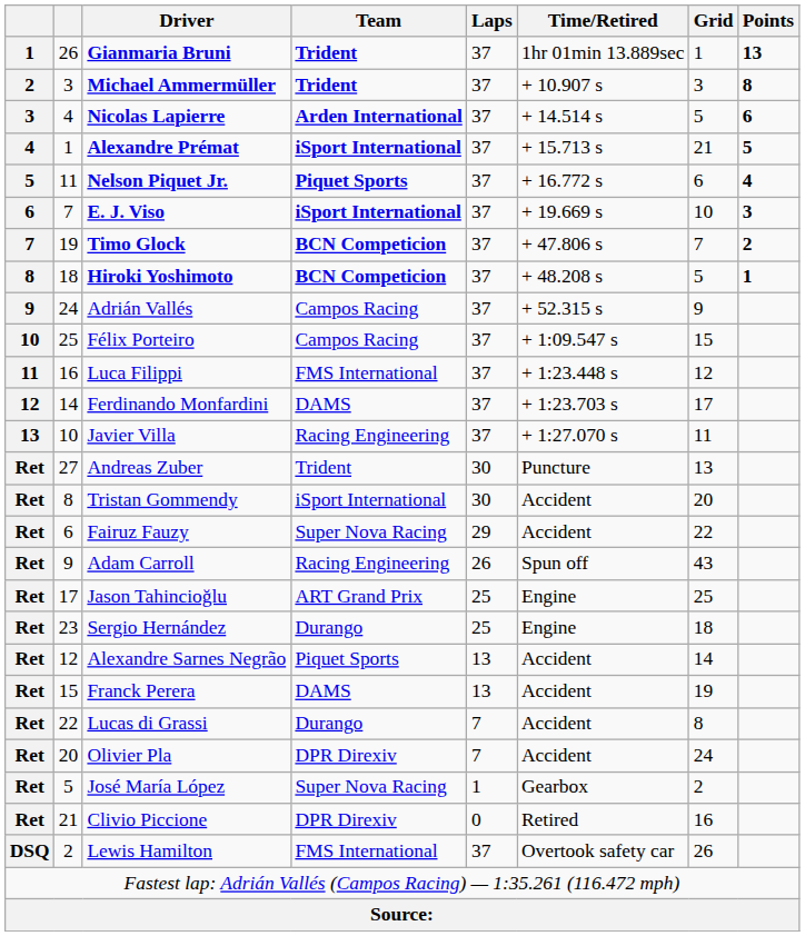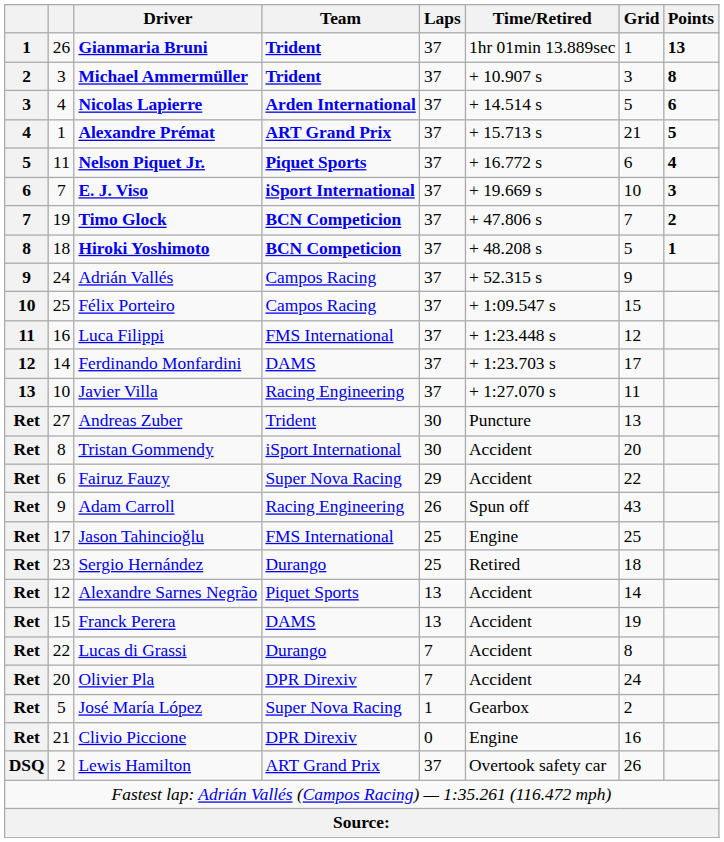 <table class="wikitable" style="font-size:85%">
 <tr>
 <th></th>
 <th></th>
 <th>Driver</th>
 <th>Team</th>
 <th>Laps</th>
 <th>Time/Retired</th>
 <th>Grid</th>
 <th>Points</th>
 </tr>
 <tr>
 <th>1</th>
 <td align="center">26</td>
 <td> <strong><a href='#'>Gianmaria Bruni</a></strong></td>
 <td><strong><a href='#'>Trident</a></strong></td>
 <td>37</td>
 <td>1hr 01min 13.889sec</td>
 <td>1</td>
 <td><strong>13</strong></td>
 </tr>
 <tr>
 <th>2</th>
 <td align="center">3</td>
 <td> <strong><a href='#'>Michael Ammermüller</a></strong></td>
 <td><strong><a href='#'>Trident</a></strong></td>
 <td>37</td>
 <td>+ 10.907 s</td>
 <td>3</td>
 <td><strong>8</strong></td>
 </tr>
 <tr>
 <th>3</th>
 <td align="center">4</td>
 <td> <strong><a href='#'>Nicolas Lapierre</a></strong></td>
 <td><strong><a href='#'>Arden International</a></strong></td>
 <td>37</td>
 <td>+ 14.514 s</td>
 <td>5</td>
 <td><strong>6</strong></td>
 </tr>
 <tr>
 <th>4</th>
 <td align="center">1</td>
 <td> <strong><a href='#'>Alexandre Prémat</a></strong></td>
-<td><strong><a href='#'>iSport International</a></strong></td>
+<td><strong><a href='#'>ART Grand Prix</a></strong></td>
 <td>37</td>
 <td>+ 15.713 s</td>
 <td>21</td>
 <td><strong>5</strong></td>
 </tr>
 <tr>
 <th>5</th>
 <td align="center">11</td>
 <td> <strong><a href='#'>Nelson Piquet Jr.</a></strong></td>
 <td><strong><a href='#'>Piquet Sports</a></strong></td>
 <td>37</td>
 <td>+ 16.772 s</td>
 <td>6</td>
 <td><strong>4</strong></td>
 </tr>
 <tr>
 <th>6</th>
 <td align="center">7</td>
 <td> <strong><a href='#'>E. J. Viso</a></strong></td>
 <td><strong><a href='#'>iSport International</a></strong></td>
 <td>37</td>
 <td>+ 19.669 s</td>
 <td>10</td>
 <td><strong>3</strong></td>
 </tr>
 <tr>
 <th>7</th>
 <td align="center">19</td>
 <td> <strong><a href='#'>Timo Glock</a></strong></td>
 <td><strong><a href='#'>BCN Competicion</a></strong></td>
 <td>37</td>
 <td>+ 47.806 s</td>
 <td>7</td>
 <td><strong>2</strong></td>
 </tr>
 <tr>
 <th>8</th>
 <td align="center">18</td>
 <td> <strong><a href='#'>Hiroki Yoshimoto</a></strong></td>
 <td><strong><a href='#'>BCN Competicion</a></strong></td>
 <td>37</td>
 <td>+ 48.208 s</td>
 <td>5</td>
 <td><strong>1</strong></td>
 </tr>
 <tr>
 <th>9</th>
 <td align="center">24</td>
 <td> <a href='#'>Adrián Vallés</a></td>
 <td><a href='#'>Campos Racing</a></td>
 <td>37</td>
 <td>+ 52.315 s</td>
 <td>9</td>
 <td></td>
 </tr>
 <tr>
 <th>10</th>
 <td align="center">25</td>
 <td> <a href='#'>Félix Porteiro</a></td>
 <td><a href='#'>Campos Racing</a></td>
 <td>37</td>
 <td>+ 1:09.547 s</td>
 <td>15</td>
 <td></td>
 </tr>
 <tr>
 <th>11</th>
 <td align="center">16</td>
 <td> <a href='#'>Luca Filippi</a></td>
 <td><a href='#'>FMS International</a></td>
 <td>37</td>
 <td>+ 1:23.448 s</td>
 <td>12</td>
 <td></td>
 </tr>
 <tr>
 <th>12</th>
 <td align="center">14</td>
 <td> <a href='#'>Ferdinando Monfardini</a></td>
 <td><a href='#'>DAMS</a></td>
 <td>37</td>
 <td>+ 1:23.703 s</td>
 <td>17</td>
 <td></td>
 </tr>
 <tr>
 <th>13</th>
 <td align="center">10</td>
 <td> <a href='#'>Javier Villa</a></td>
 <td><a href='#'>Racing Engineering</a></td>
 <td>37</td>
 <td>+ 1:27.070 s</td>
 <td>11</td>
 <td></td>
 </tr>
 <tr>
 <th>Ret</th>
 <td align="center">27</td>
 <td> <a href='#'>Andreas Zuber</a></td>
 <td><a href='#'>Trident</a></td>
 <td>30</td>
 <td>Puncture</td>
 <td>13</td>
 <td></td>
 </tr>
 <tr>
 <th>Ret</th>
 <td align="center">8</td>
 <td> <a href='#'>Tristan Gommendy</a></td>
 <td><a href='#'>iSport International</a></td>
 <td>30</td>
 <td>Accident</td>
 <td>20</td>
 <td></td>
 </tr>
 <tr>
 <th>Ret</th>
 <td align="center">6</td>
 <td> <a href='#'>Fairuz Fauzy</a></td>
 <td><a href='#'>Super Nova Racing</a></td>
 <td>29</td>
 <td>Accident</td>
 <td>22</td>
 <td></td>
 </tr>
 <tr>
 <th>Ret</th>
 <td align="center">9</td>
 <td> <a href='#'>Adam Carroll</a></td>
 <td><a href='#'>Racing Engineering</a></td>
 <td>26</td>
 <td>Spun off</td>
 <td>43</td>
 <td></td>
 </tr>
 <tr>
 <th>Ret</th>
 <td align="center">17</td>
 <td> <a href='#'>Jason Tahincioğlu</a></td>
-<td><a href='#'>ART Grand Prix</a></td>
+<td><a href='#'>FMS International</a></td>
 <td>25</td>
 <td>Engine</td>
 <td>25</td>
 <td></td>
 </tr>
 <tr>
 <th>Ret</th>
 <td align="center">23</td>
 <td> <a href='#'>Sergio Hernández</a></td>
 <td><a href='#'>Durango</a></td>
 <td>25</td>
-<td>Engine</td>
+<td>Retired</td>
 <td>18</td>
 <td></td>
 </tr>
 <tr>
 <th>Ret</th>
 <td align="center">12</td>
 <td> <a href='#'>Alexandre Sarnes Negrão</a></td>
 <td><a href='#'>Piquet Sports</a></td>
 <td>13</td>
 <td>Accident</td>
 <td>14</td>
 <td></td>
 </tr>
 <tr>
 <th>Ret</th>
 <td align="center">15</td>
 <td> <a href='#'>Franck Perera</a></td>
 <td><a href='#'>DAMS</a></td>
 <td>13</td>
 <td>Accident</td>
 <td>19</td>
 <td></td>
 </tr>
 <tr>
 <th>Ret</th>
 <td align="center">22</td>
 <td> <a href='#'>Lucas di Grassi</a></td>
 <td><a href='#'>Durango</a></td>
 <td>7</td>
 <td>Accident</td>
 <td>8</td>
 <td></td>
 </tr>
 <tr>
 <th>Ret</th>
 <td align="center">20</td>
 <td> <a href='#'>Olivier Pla</a></td>
 <td><a href='#'>DPR Direxiv</a></td>
 <td>7</td>
 <td>Accident</td>
 <td>24</td>
 <td></td>
 </tr>
 <tr>
 <th>Ret</th>
 <td align="center">5</td>
 <td> <a href='#'>José María López</a></td>
 <td><a href='#'>Super Nova Racing</a></td>
 <td>1</td>
 <td>Gearbox</td>
 <td>2</td>
 <td></td>
 </tr>
 <tr>
 <th>Ret</th>
 <td align="center">21</td>
 <td> <a href='#'>Clivio Piccione</a></td>
 <td><a href='#'>DPR Direxiv</a></td>
 <td>0</td>
-<td>Retired</td>
+<td>Engine</td>
 <td>16</td>
 <td></td>
 </tr>
 <tr>
 <th>DSQ</th>
 <td align="center">2</td>
 <td> <a href='#'>Lewis Hamilton</a></td>
-<td><a href='#'>FMS International</a></td>
+<td><a href='#'>ART Grand Prix</a></td>
 <td>37</td>
 <td>Overtook safety car</td>
 <td>26</td>
 <td></td>
 </tr>
 <tr>
 <td colspan="8" align="center"><em>Fastest lap: <a href='#'>Adrián Vallés</a> (<a href='#'>Campos Racing</a>) — 1:35.261 (116.472 mph)</em></td>
 </tr>
 <tr>
 <th colspan="8">Source:</th>
 </tr>
 <tr>
 </tr>
 </table>
